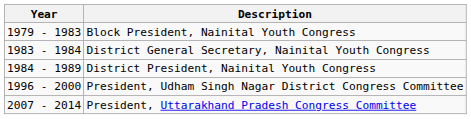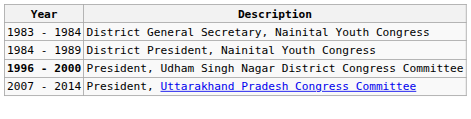 <table class="wikitable">
 <tr>
 <th>Year</th>
 <th>Description</th>
-</tr>
-<tr>
-<td>1979 - 1983</td>
-<td>Block President, Nainital Youth Congress</td>
 </tr>
 <tr>
 <td>1983 - 1984</td>
 <td>District General Secretary, Nainital Youth Congress</td>
 </tr>
 <tr>
 <td>1984 - 1989</td>
 <td>District President, Nainital Youth Congress</td>
 </tr>
 <tr>
-<td>1996 - 2000</td>
+<td><strong>1996 - 2000</strong></td>
 <td>President, Udham Singh Nagar District Congress Committee</td>
 </tr>
 <tr>
 <td>2007 - 2014</td>
 <td>President, <a href='#'>Uttarakhand Pradesh Congress Committee</a></td>
 </tr>
 </table>
